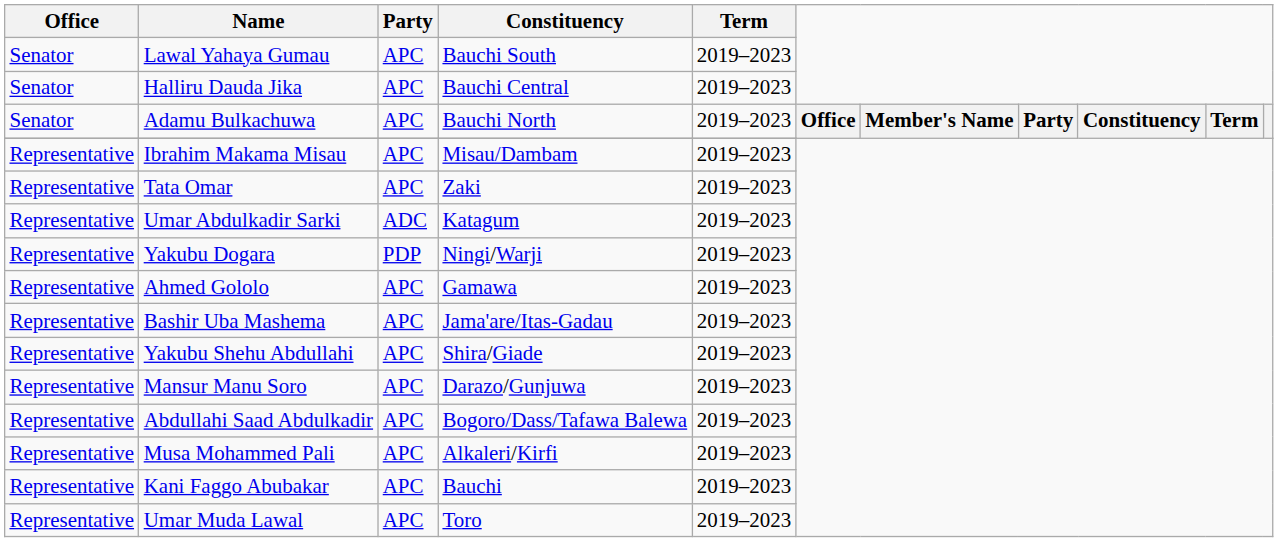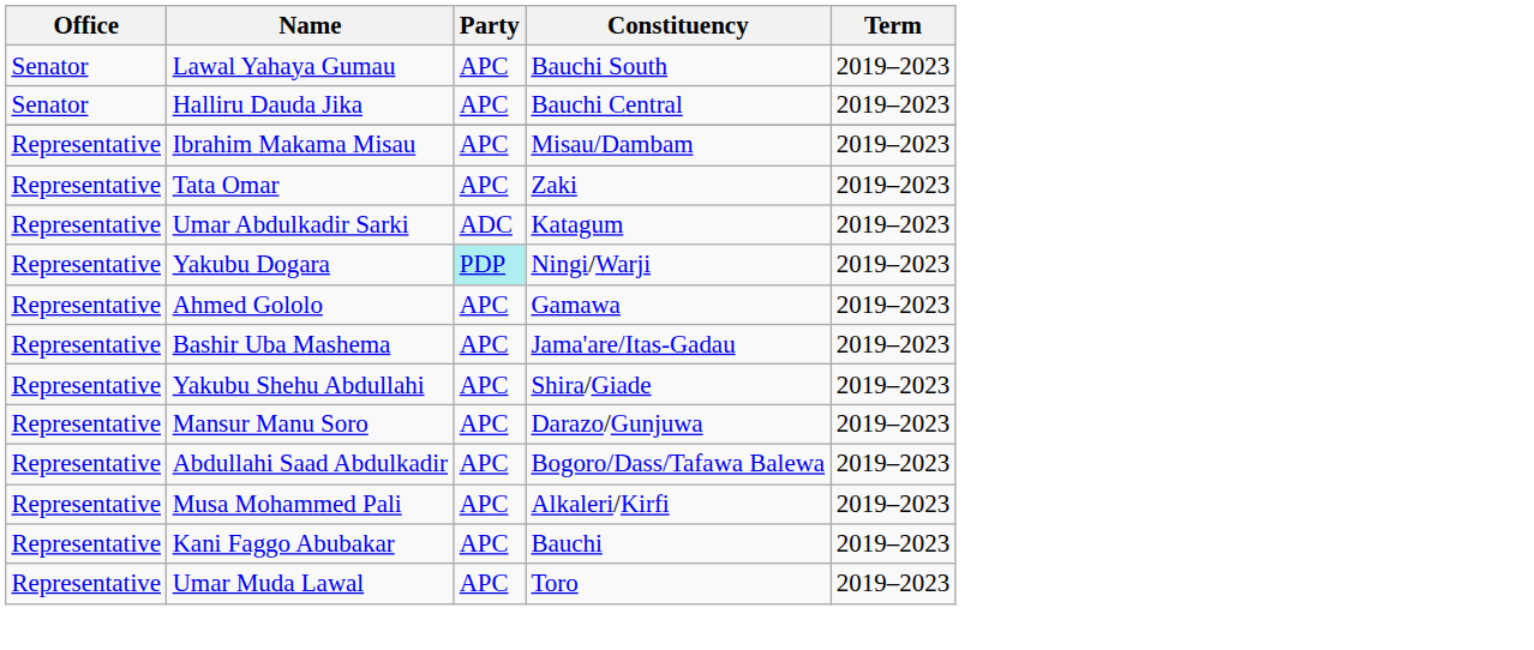 <table class="wikitable sortable">
 <tr>
 <th>Office</th>
 <th>Name</th>
 <th>Party</th>
 <th>Constituency</th>
 <th>Term</th>
 </tr>
 <tr>
 <td><a href='#'>Senator</a></td>
 <td><a href='#'>Lawal Yahaya Gumau</a></td>
 <td><a href='#'>APC</a></td>
 <td><a href='#'>Bauchi South</a></td>
 <td>2019–2023</td>
 </tr>
 <tr>
 <td><a href='#'>Senator</a></td>
 <td><a href='#'>Halliru Dauda Jika</a></td>
 <td><a href='#'>APC</a></td>
 <td><a href='#'>Bauchi Central</a></td>
 <td>2019–2023</td>
-</tr>
-<tr>
-<td><a href='#'>Senator</a></td>
-<td><a href='#'>Adamu Bulkachuwa</a></td>
-<td><a href='#'>APC</a></td>
-<td><a href='#'>Bauchi North</a></td>
-<td>2019–2023</td>
-<th>Office</th>
-<th>Member's Name</th>
-<th>Party</th>
-<th>Constituency</th>
-<th>Term</th>
-<th></th>
 </tr>
 <tr>
 </tr>
 <tr>
 </tr>
 <tr>
 <td><a href='#'>Representative</a></td>
 <td><a href='#'>Ibrahim Makama Misau</a></td>
 <td><a href='#'>APC</a></td>
 <td><a href='#'>Misau/Dambam</a></td>
 <td>2019–2023</td>
 </tr>
 <tr>
 <td><a href='#'>Representative</a></td>
 <td><a href='#'>Tata Omar</a></td>
 <td><a href='#'>APC</a></td>
 <td><a href='#'>Zaki</a></td>
 <td>2019–2023</td>
 </tr>
 <tr>
 <td><a href='#'>Representative</a></td>
 <td><a href='#'>Umar Abdulkadir Sarki</a></td>
 <td><a href='#'>ADC</a></td>
 <td><a href='#'>Katagum</a></td>
 <td>2019–2023</td>
 </tr>
 <tr>
 <td><a href='#'>Representative</a></td>
 <td><a href='#'>Yakubu Dogara</a></td>
-<td><a href='#'>PDP</a></td>
+<td style="background: paleturquoise;"><a href='#'>PDP</a></td>
 <td><a href='#'>Ningi</a>/<a href='#'>Warji</a></td>
 <td>2019–2023</td>
 </tr>
 <tr>
 <td><a href='#'>Representative</a></td>
 <td><a href='#'>Ahmed Gololo</a></td>
 <td><a href='#'>APC</a></td>
 <td><a href='#'>Gamawa</a></td>
 <td>2019–2023</td>
 </tr>
 <tr>
 <td><a href='#'>Representative</a></td>
 <td><a href='#'>Bashir Uba Mashema</a></td>
 <td><a href='#'>APC</a></td>
 <td><a href='#'>Jama'are/Itas-Gadau</a></td>
 <td>2019–2023</td>
 </tr>
 <tr>
 <td><a href='#'>Representative</a></td>
 <td><a href='#'>Yakubu Shehu Abdullahi</a></td>
 <td><a href='#'>APC</a></td>
 <td><a href='#'>Shira</a>/<a href='#'>Giade</a></td>
 <td>2019–2023</td>
 </tr>
 <tr>
 <td><a href='#'>Representative</a></td>
 <td><a href='#'>Mansur Manu Soro</a></td>
 <td><a href='#'>APC</a></td>
 <td><a href='#'>Darazo</a>/<a href='#'>Gunjuwa</a></td>
 <td>2019–2023</td>
 </tr>
 <tr>
 <td><a href='#'>Representative</a></td>
 <td><a href='#'>Abdullahi Saad Abdulkadir</a></td>
 <td><a href='#'>APC</a></td>
 <td><a href='#'>Bogoro/Dass/Tafawa Balewa</a></td>
 <td>2019–2023</td>
 </tr>
 <tr>
 <td><a href='#'>Representative</a></td>
 <td><a href='#'>Musa Mohammed Pali</a></td>
 <td><a href='#'>APC</a></td>
 <td><a href='#'>Alkaleri</a>/<a href='#'>Kirfi</a></td>
 <td>2019–2023</td>
 </tr>
 <tr>
 <td><a href='#'>Representative</a></td>
 <td><a href='#'>Kani Faggo Abubakar</a></td>
 <td><a href='#'>APC</a></td>
 <td><a href='#'>Bauchi</a></td>
 <td>2019–2023</td>
 </tr>
 <tr>
 <td><a href='#'>Representative</a></td>
 <td><a href='#'>Umar Muda Lawal</a></td>
 <td><a href='#'>APC</a></td>
 <td><a href='#'>Toro</a></td>
 <td>2019–2023</td>
 </tr>
 </table>
